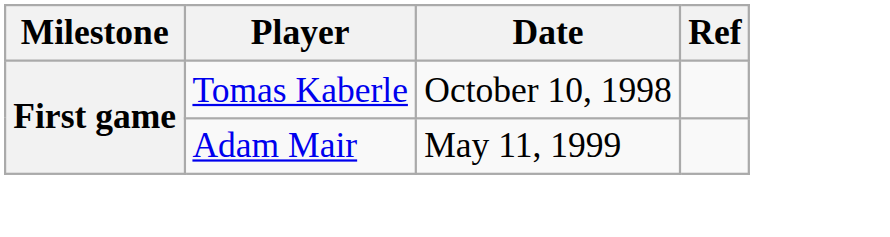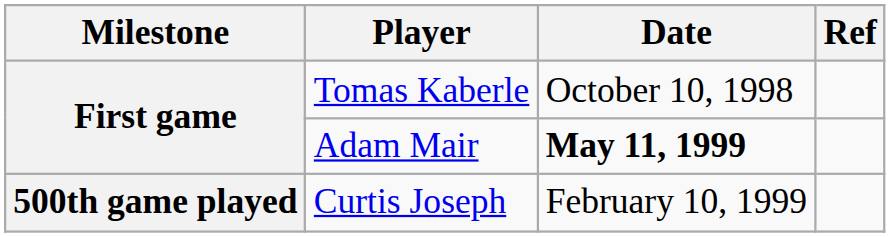 <table class="wikitable">
 <tr>
 <th scope="col">Milestone</th>
 <th scope="col">Player</th>
 <th scope="col">Date</th>
 <th scope="col">Ref</th>
 </tr>
 <tr>
 <th rowspan=2>First game</th>
 <td><a href='#'>Tomas Kaberle</a></td>
 <td>October 10, 1998</td>
 <td></td>
 </tr>
 <tr>
 <td><a href='#'>Adam Mair</a></td>
-<td>May 11, 1999</td>
+<td><strong>May 11, 1999</strong></td>
+<td></td>
+</tr>
+<tr>
+<th>500th game played</th>
+<td><a href='#'>Curtis Joseph</a></td>
+<td>February 10, 1999</td>
 <td></td>
 </tr>
 </table>
